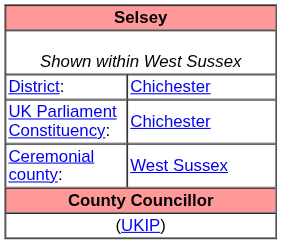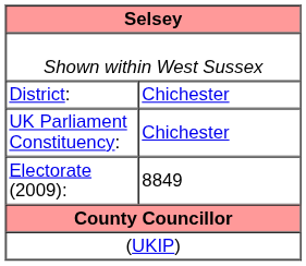 <table class="vcard" border=1 cellpadding=2 cellspacing=0 align=right width=260 style=margin-left:0.5em;>
 <tr>
 <th class="fn org" colspan=2 align=center bgcolor="#ff9999"><strong>Selsey</strong></th>
 </tr>
 <tr>
 <td colspan=2 align=center><br><em>Shown within West Sussex</em></td>
 </tr>
 <tr class="note">
 <td width="45%"><a href='#'>District</a>:</td>
 <td><a href='#'>Chichester</a></td>
 </tr>
 <tr class="note">
 <td><a href='#'>UK Parliament Constituency</a>:</td>
 <td><a href='#'>Chichester</a></td>
 </tr>
 <tr class="note">
-<td><a href='#'>Ceremonial county</a>:</td>
-<td><a href='#'>West Sussex</a></td>
+<td><a href='#'>Electorate</a> (2009):</td>
+<td>8849</td>
 </tr>
 <tr>
 <th colspan=2 align=center bgcolor="#ff9999">County Councillor</th>
 </tr>
 <tr>
 <td colspan=2 align=center> (<a href='#'>UKIP</a>)</td>
 </tr>
 </table>
